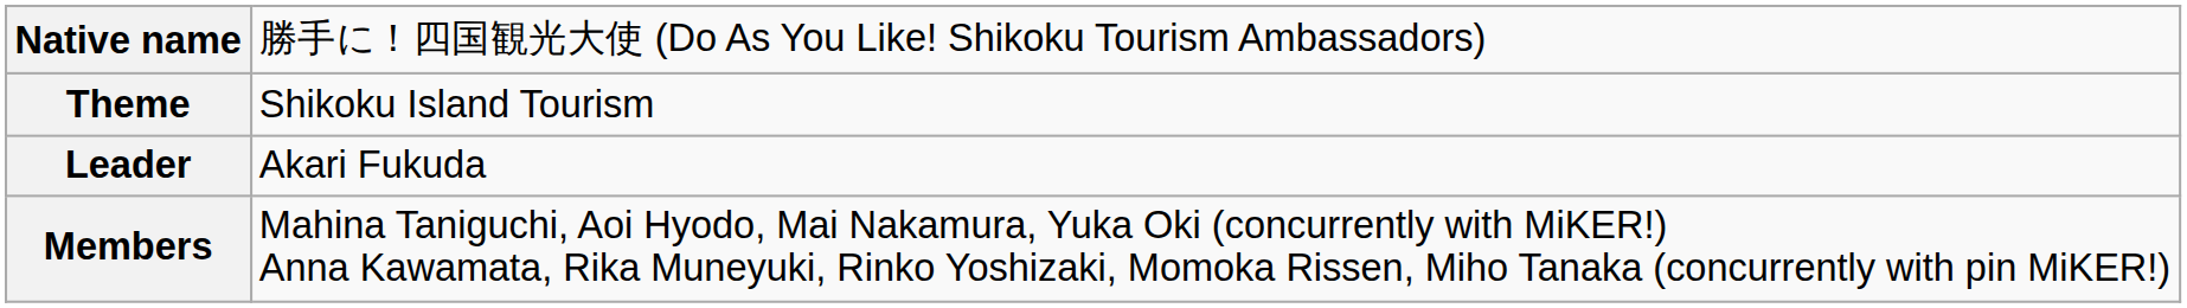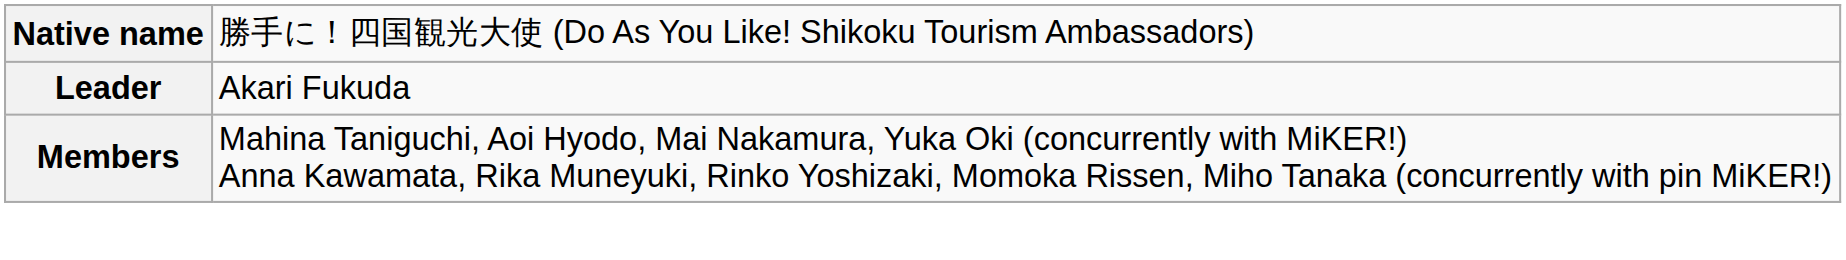 <table class="wikitable">
 <tr>
 <th>Native name</th>
 <td>勝手に！四国観光大使 (Do As You Like! Shikoku Tourism Ambassadors)</td>
-</tr>
-<tr>
-<th>Theme</th>
-<td>Shikoku Island Tourism</td>
 </tr>
 <tr>
 <th>Leader</th>
 <td>Akari Fukuda</td>
 </tr>
 <tr>
 <th>Members</th>
 <td>Mahina Taniguchi, Aoi Hyodo, Mai Nakamura, Yuka Oki (concurrently with MiKER!)<br>Anna Kawamata, Rika Muneyuki, Rinko Yoshizaki, Momoka Rissen, Miho Tanaka (concurrently with pin MiKER!)</td>
 </tr>
 </table>
